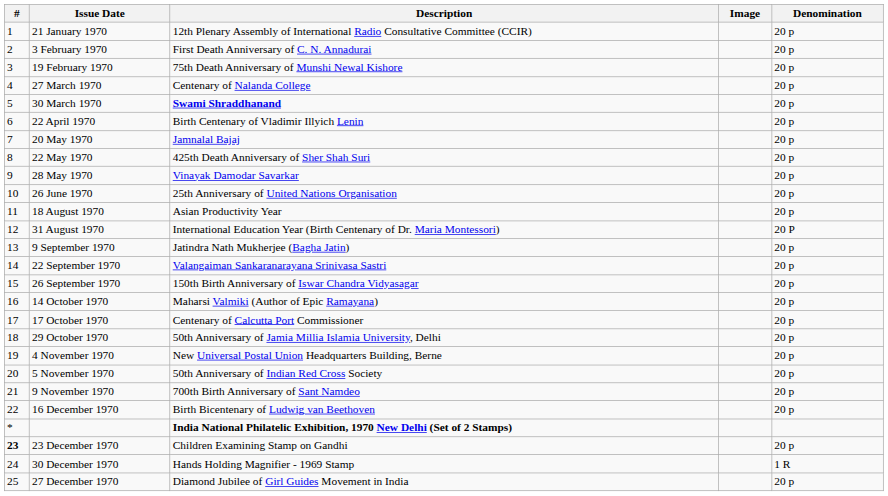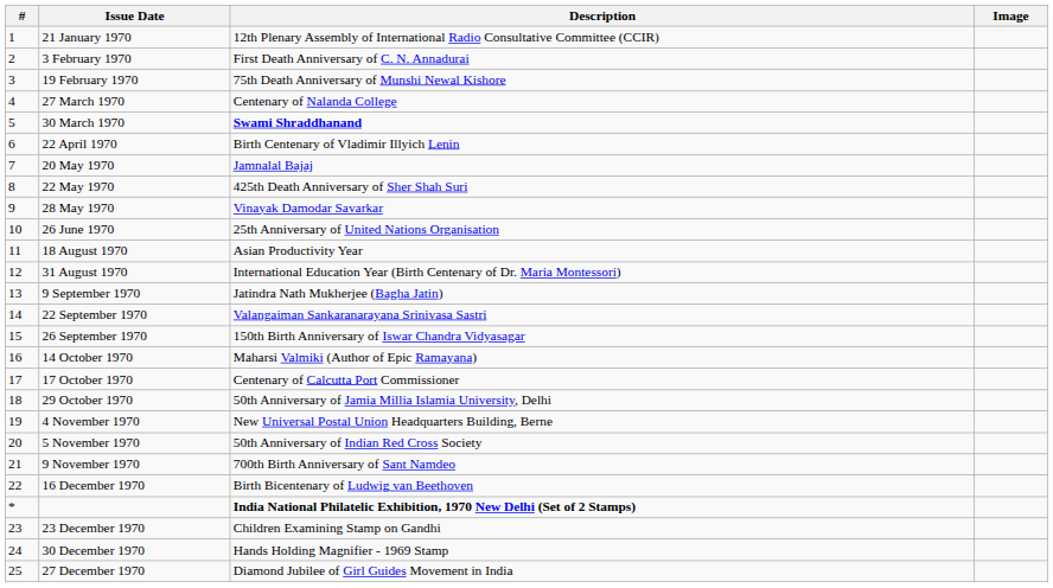 <table class = "wikitable" style = "text-align:justify" width = "98%">
 <tr>
 <th>#</th>
 <th>Issue Date</th>
 <th>Description</th>
 <th>Image</th>
-<th>Denomination</th>
 </tr>
 <tr>
 <td>1</td>
 <td>21 January 1970</td>
 <td>12th Plenary Assembly of International <a href='#'>Radio</a> Consultative Committee (CCIR)</td>
 <td></td>
-<td>20 p</td>
 </tr>
 <tr>
 <td>2</td>
 <td>3 February 1970</td>
 <td>First Death Anniversary of <a href='#'>C. N. Annadurai</a></td>
 <td></td>
-<td>20 p</td>
 </tr>
 <tr>
 <td>3</td>
 <td>19 February 1970</td>
 <td>75th Death Anniversary of <a href='#'>Munshi Newal Kishore</a></td>
 <td></td>
-<td>20 p</td>
 </tr>
 <tr>
 <td>4</td>
 <td>27 March 1970</td>
 <td>Centenary of <a href='#'>Nalanda College</a></td>
 <td></td>
-<td>20 p</td>
 </tr>
 <tr>
 <td>5</td>
 <td>30 March 1970</td>
 <td><strong><a href='#'>Swami Shraddhanand</a></strong></td>
 <td></td>
-<td>20 p</td>
 </tr>
 <tr>
 <td>6</td>
 <td>22 April 1970</td>
 <td>Birth Centenary of Vladimir Illyich <a href='#'>Lenin</a></td>
 <td></td>
-<td>20 p</td>
 </tr>
 <tr>
 <td>7</td>
 <td>20 May 1970</td>
 <td><a href='#'>Jamnalal Bajaj</a></td>
 <td></td>
-<td>20 p</td>
 </tr>
 <tr>
 <td>8</td>
 <td>22 May 1970</td>
 <td>425th Death Anniversary of <a href='#'>Sher Shah Suri</a></td>
 <td></td>
-<td>20 p</td>
 </tr>
 <tr>
 <td>9</td>
 <td>28 May 1970</td>
 <td><a href='#'>Vinayak Damodar Savarkar</a></td>
 <td></td>
-<td>20 p</td>
 </tr>
 <tr>
 <td>10</td>
 <td>26 June 1970</td>
 <td>25th Anniversary of <a href='#'>United Nations Organisation</a></td>
 <td></td>
-<td>20 p</td>
 </tr>
 <tr>
 <td>11</td>
 <td>18 August 1970</td>
 <td>Asian Productivity Year</td>
 <td></td>
-<td>20 p</td>
 </tr>
 <tr>
 <td>12</td>
 <td>31 August 1970</td>
 <td>International Education Year (Birth Centenary of Dr. <a href='#'>Maria Montessori</a>)</td>
 <td></td>
-<td>20 P</td>
 </tr>
 <tr>
 <td>13</td>
 <td>9 September 1970</td>
 <td>Jatindra Nath Mukherjee (<a href='#'>Bagha Jatin</a>)</td>
 <td></td>
-<td>20 p</td>
 </tr>
 <tr>
 <td>14</td>
 <td>22 September 1970</td>
 <td><a href='#'>Valangaiman Sankaranarayana Srinivasa Sastri</a></td>
 <td></td>
-<td>20 p</td>
 </tr>
 <tr>
 <td>15</td>
 <td>26 September 1970</td>
 <td>150th Birth Anniversary of <a href='#'>Iswar Chandra Vidyasagar</a></td>
 <td></td>
-<td>20 p</td>
 </tr>
 <tr>
 <td>16</td>
 <td>14 October 1970</td>
 <td>Maharsi <a href='#'>Valmiki</a> (Author of Epic <a href='#'>Ramayana</a>)</td>
 <td></td>
-<td>20 p</td>
 </tr>
 <tr>
 <td>17</td>
 <td>17 October 1970</td>
 <td>Centenary of <a href='#'>Calcutta Port</a> Commissioner</td>
 <td></td>
-<td>20 p</td>
 </tr>
 <tr>
 <td>18</td>
 <td>29 October 1970</td>
 <td>50th Anniversary of <a href='#'>Jamia Millia Islamia University</a>, Delhi</td>
 <td></td>
-<td>20 p</td>
 </tr>
 <tr>
 <td>19</td>
 <td>4 November 1970</td>
 <td>New <a href='#'>Universal Postal Union</a> Headquarters Building, Berne</td>
 <td></td>
-<td>20 p</td>
 </tr>
 <tr>
 <td>20</td>
 <td>5 November 1970</td>
 <td>50th Anniversary of <a href='#'>Indian Red Cross</a> Society</td>
 <td></td>
-<td>20 p</td>
 </tr>
 <tr>
 <td>21</td>
 <td>9 November 1970</td>
 <td>700th Birth Anniversary of <a href='#'>Sant Namdeo</a></td>
 <td></td>
-<td>20 p</td>
 </tr>
 <tr>
 <td>22</td>
 <td>16 December 1970</td>
 <td>Birth Bicentenary of <a href='#'>Ludwig van Beethoven</a></td>
 <td></td>
-<td>20 p</td>
 </tr>
 <tr>
 <td>*</td>
 <td></td>
 <td><strong>India National Philatelic Exhibition, 1970 <a href='#'>New Delhi</a> (Set of 2 Stamps)</strong></td>
 <td></td>
-<td></td>
 </tr>
 <tr>
-<td><strong>23</strong></td>
+<td>23</td>
 <td>23 December 1970</td>
 <td>Children Examining Stamp on Gandhi</td>
 <td></td>
-<td>20 p</td>
 </tr>
 <tr>
 <td>24</td>
 <td>30 December 1970</td>
 <td>Hands Holding Magnifier - 1969 Stamp</td>
 <td></td>
-<td>1 R</td>
 </tr>
 <tr>
 <td>25</td>
 <td>27 December 1970</td>
 <td>Diamond Jubilee of <a href='#'>Girl Guides</a> Movement in India</td>
 <td></td>
-<td>20 p</td>
 </tr>
 </table>
